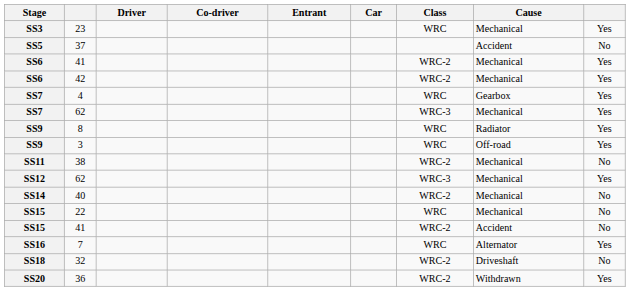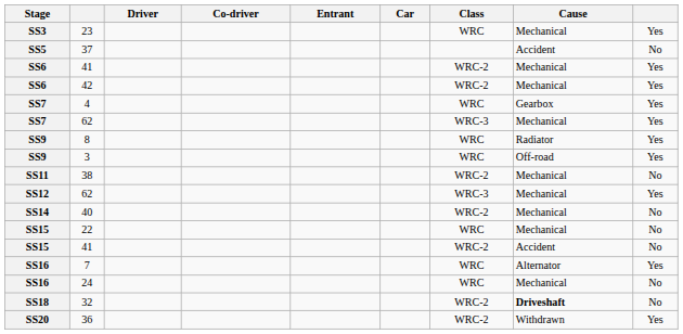 <table class="wikitable" width=95% style="font-size: 85%;">
 <tr>
 <th>Stage</th>
 <th></th>
 <th>Driver</th>
 <th>Co-driver</th>
 <th>Entrant</th>
 <th>Car</th>
 <th>Class</th>
 <th>Cause</th>
 <th></th>
 </tr>
 <tr>
 <th>SS3</th>
 <td align="center">23</td>
 <td></td>
 <td></td>
 <td></td>
 <td></td>
 <td align="center">WRC</td>
 <td>Mechanical</td>
 <td align="center">Yes</td>
 </tr>
 <tr>
 <th>SS5</th>
 <td align="center">37</td>
 <td></td>
 <td></td>
 <td></td>
 <td></td>
 <td align="center"></td>
 <td>Accident</td>
 <td align="center">No</td>
 </tr>
 <tr>
 <th>SS6</th>
 <td align="center">41</td>
 <td></td>
 <td></td>
 <td></td>
 <td></td>
 <td align="center">WRC-2</td>
 <td>Mechanical</td>
 <td align="center">Yes</td>
 </tr>
 <tr>
 <th>SS6</th>
 <td align="center">42</td>
 <td></td>
 <td></td>
 <td></td>
 <td></td>
 <td align="center">WRC-2</td>
 <td>Mechanical</td>
 <td align="center">Yes</td>
 </tr>
 <tr>
 <th>SS7</th>
 <td align="center">4</td>
 <td></td>
 <td></td>
 <td></td>
 <td></td>
 <td align="center">WRC</td>
 <td>Gearbox</td>
 <td align="center">Yes</td>
 </tr>
 <tr>
 <th>SS7</th>
 <td align="center">62</td>
 <td></td>
 <td></td>
 <td></td>
 <td></td>
 <td align="center">WRC-3</td>
 <td>Mechanical</td>
 <td align="center">Yes</td>
 </tr>
 <tr>
 <th>SS9</th>
 <td align="center">8</td>
 <td></td>
 <td></td>
 <td></td>
 <td></td>
 <td align="center">WRC</td>
 <td>Radiator</td>
 <td align="center">Yes</td>
 </tr>
 <tr>
 <th>SS9</th>
 <td align="center">3</td>
 <td></td>
 <td></td>
 <td></td>
 <td></td>
 <td align="center">WRC</td>
 <td>Off-road</td>
 <td align="center">Yes</td>
 </tr>
 <tr>
 <th>SS11</th>
 <td align="center">38</td>
 <td></td>
 <td></td>
 <td></td>
 <td></td>
 <td align="center">WRC-2</td>
 <td>Mechanical</td>
 <td align="center">No</td>
 </tr>
 <tr>
 <th>SS12</th>
 <td align="center">62</td>
 <td></td>
 <td></td>
 <td></td>
 <td></td>
 <td align="center">WRC-3</td>
 <td>Mechanical</td>
 <td align="center">Yes</td>
 </tr>
 <tr>
 <th>SS14</th>
 <td align="center">40</td>
 <td></td>
 <td></td>
 <td></td>
 <td></td>
 <td align="center">WRC-2</td>
 <td>Mechanical</td>
 <td align="center">No</td>
 </tr>
 <tr>
 <th>SS15</th>
 <td align="center">22</td>
 <td></td>
 <td></td>
 <td></td>
 <td></td>
 <td align="center">WRC</td>
 <td>Mechanical</td>
 <td align="center">No</td>
 </tr>
 <tr>
 <th>SS15</th>
 <td align="center">41</td>
 <td></td>
 <td></td>
 <td></td>
 <td></td>
 <td align="center">WRC-2</td>
 <td>Accident</td>
 <td align="center">No</td>
 </tr>
 <tr>
 <th>SS16</th>
 <td align="center">7</td>
 <td></td>
 <td></td>
 <td></td>
 <td></td>
 <td align="center">WRC</td>
 <td>Alternator</td>
 <td align="center">Yes</td>
 </tr>
 <tr>
+<th>SS16</th>
+<td align="center">24</td>
+<td></td>
+<td></td>
+<td></td>
+<td></td>
+<td align="center">WRC</td>
+<td>Mechanical</td>
+<td align="center">No</td>
+</tr>
+<tr>
 <th>SS18</th>
 <td align="center">32</td>
 <td></td>
 <td></td>
 <td></td>
 <td></td>
 <td align="center">WRC-2</td>
-<td>Driveshaft</td>
+<td><strong>Driveshaft</strong></td>
 <td align="center">No</td>
 </tr>
 <tr>
 <th>SS20</th>
 <td align="center">36</td>
 <td></td>
 <td></td>
 <td></td>
 <td></td>
 <td align="center">WRC-2</td>
 <td>Withdrawn</td>
 <td align="center">Yes</td>
 </tr>
 </table>
